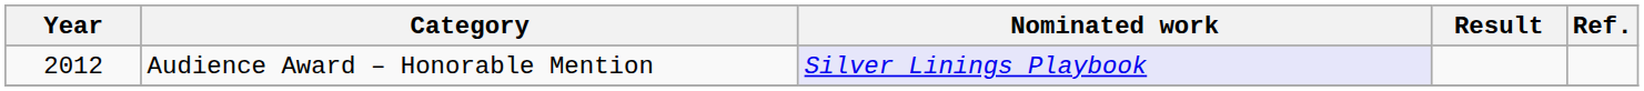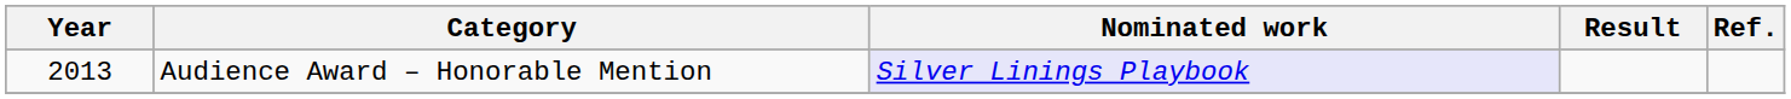 <table class=wikitable>
 <tr>
 <th scope="col" style="width:5em;">Year</th>
 <th scope="col" style="width:26em;">Category</th>
 <th scope="col" style="width:25em;">Nominated work</th>
 <th scope="col" style="width:5em;">Result</th>
 <th>Ref.</th>
 </tr>
 <tr>
-<td style="text-align:center;">2012</td>
+<td style="text-align:center;">2013</td>
 <td>Audience Award – Honorable Mention</td>
 <td style="background: lavender;"><em><a href='#'>Silver Linings Playbook</a></em></td>
 <td></td>
 <td></td>
 </tr>
 <tr>
 </tr>
 </table>
